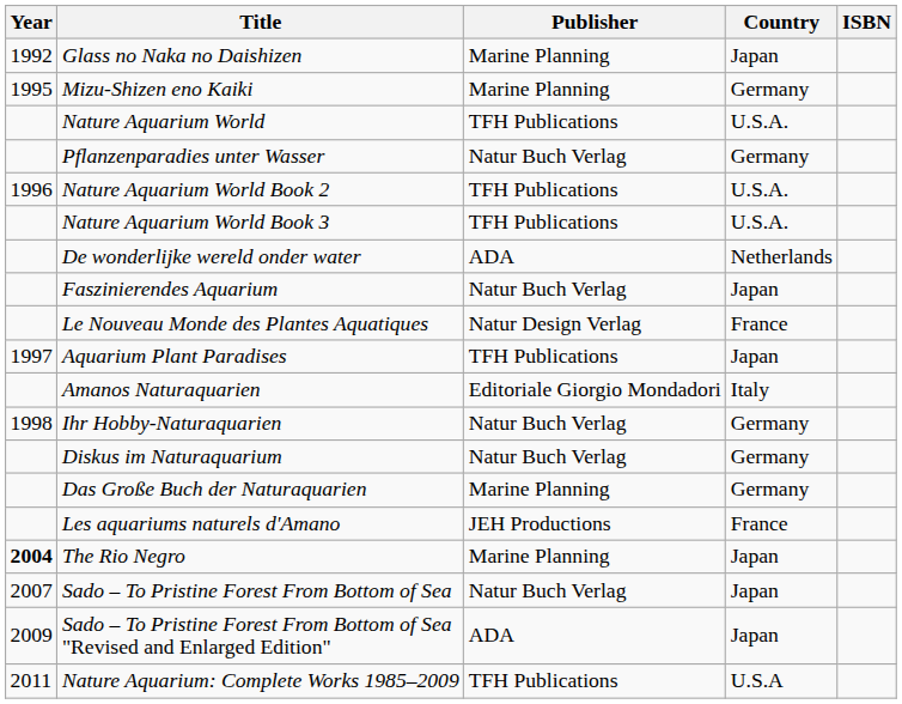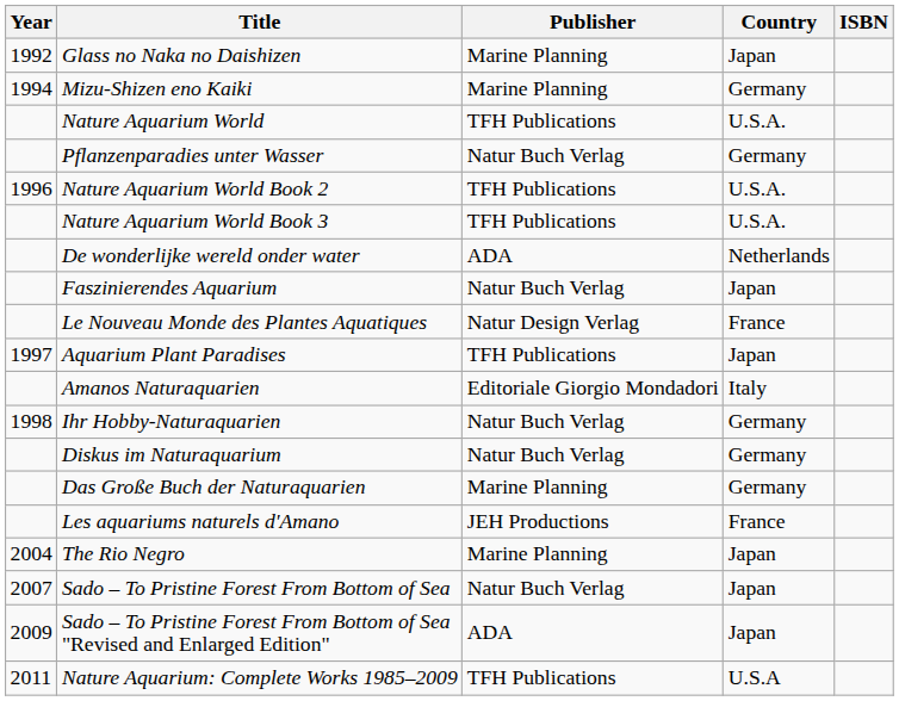 <table class="wikitable" border="1">
 <tr>
 <th>Year</th>
 <th>Title</th>
 <th>Publisher</th>
 <th>Country</th>
 <th>ISBN</th>
 </tr>
 <tr>
 <td>1992</td>
 <td><em>Glass no Naka no Daishizen</em></td>
 <td>Marine Planning</td>
 <td>Japan</td>
 <td></td>
 </tr>
 <tr>
-<td>1995</td>
+<td>1994</td>
 <td><em>Mizu-Shizen eno Kaiki</em></td>
 <td>Marine Planning</td>
 <td>Germany</td>
 <td></td>
 </tr>
 <tr>
 <td></td>
 <td><em>Nature Aquarium World</em></td>
 <td>TFH Publications</td>
 <td>U.S.A.</td>
 <td></td>
 </tr>
 <tr>
 <td></td>
 <td><em>Pflanzenparadies unter Wasser</em></td>
 <td>Natur Buch Verlag</td>
 <td>Germany</td>
 <td></td>
 </tr>
 <tr>
 <td>1996</td>
 <td><em>Nature Aquarium World Book 2</em></td>
 <td>TFH Publications</td>
 <td>U.S.A.</td>
 <td></td>
 </tr>
 <tr>
 <td></td>
 <td><em>Nature Aquarium World Book 3</em></td>
 <td>TFH Publications</td>
 <td>U.S.A.</td>
 <td></td>
 </tr>
 <tr>
 <td></td>
 <td><em>De wonderlijke wereld onder water</em></td>
 <td>ADA</td>
 <td>Netherlands</td>
 <td></td>
 </tr>
 <tr>
 <td></td>
 <td><em>Faszinierendes Aquarium</em></td>
 <td>Natur Buch Verlag</td>
 <td>Japan</td>
 <td></td>
 </tr>
 <tr>
 <td></td>
 <td><em>Le Nouveau Monde des Plantes Aquatiques</em></td>
 <td>Natur Design Verlag</td>
 <td>France</td>
 <td></td>
 </tr>
 <tr>
 <td>1997</td>
 <td><em>Aquarium Plant Paradises</em></td>
 <td>TFH Publications</td>
 <td>Japan</td>
 <td></td>
 </tr>
 <tr>
 <td></td>
 <td><em>Amanos Naturaquarien</em></td>
 <td>Editoriale Giorgio Mondadori</td>
 <td>Italy</td>
 <td></td>
 </tr>
 <tr>
 <td>1998</td>
 <td><em>Ihr Hobby-Naturaquarien</em></td>
 <td>Natur Buch Verlag</td>
 <td>Germany</td>
 <td></td>
 </tr>
 <tr>
 <td></td>
 <td><em>Diskus im Naturaquarium</em></td>
 <td>Natur Buch Verlag</td>
 <td>Germany</td>
 <td></td>
 </tr>
 <tr>
 <td></td>
 <td><em>Das Große Buch der Naturaquarien</em></td>
 <td>Marine Planning</td>
 <td>Germany</td>
 <td></td>
 </tr>
 <tr>
 <td></td>
 <td><em>Les aquariums naturels d'Amano</em></td>
 <td>JEH Productions</td>
 <td>France</td>
 <td></td>
 </tr>
 <tr>
-<td><strong>2004</strong></td>
+<td>2004</td>
 <td><em>The Rio Negro</em></td>
 <td>Marine Planning</td>
 <td>Japan</td>
 <td></td>
 </tr>
 <tr>
 <td>2007</td>
 <td><em>Sado – To Pristine Forest From Bottom of Sea</em></td>
 <td>Natur Buch Verlag</td>
 <td>Japan</td>
 <td></td>
 </tr>
 <tr>
 <td>2009</td>
 <td><em>Sado – To Pristine Forest From Bottom of Sea</em><br>"Revised and Enlarged Edition"</td>
 <td>ADA</td>
 <td>Japan</td>
 <td></td>
 </tr>
 <tr>
 <td>2011</td>
 <td><em>Nature Aquarium: Complete Works 1985–2009</em></td>
 <td>TFH Publications</td>
 <td>U.S.A</td>
 <td></td>
 </tr>
 </table>
